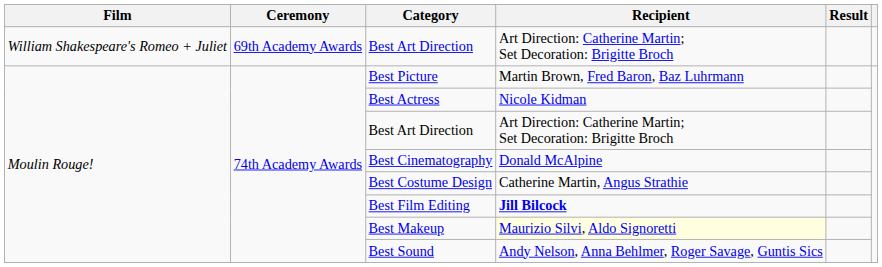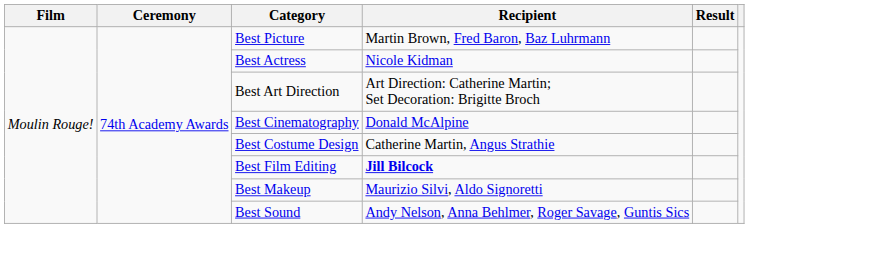 <table class="wikitable">
 <tr>
 <th scope="col">Film</th>
 <th scope="col">Ceremony</th>
 <th scope="col">Category</th>
 <th scope="col">Recipient</th>
 <th scope="col">Result</th>
 <th scope="col"></th>
-</tr>
-<tr>
-<td><em>William Shakespeare's Romeo + Juliet</em></td>
-<td><a href='#'>69th Academy Awards</a></td>
-<td><a href='#'>Best Art Direction</a></td>
-<td>Art Direction: <a href='#'>Catherine Martin</a>; <br> Set Decoration: <a href='#'>Brigitte Broch</a></td>
-<td></td>
-<td></td>
 </tr>
 <tr>
 <td rowspan="8"><em>Moulin Rouge!</em></td>
 <td rowspan="8"><a href='#'>74th Academy Awards</a></td>
 <td><a href='#'>Best Picture</a></td>
 <td>Martin Brown, <a href='#'>Fred Baron</a>, <a href='#'>Baz Luhrmann</a></td>
 <td></td>
 <td rowspan="8"></td>
 </tr>
 <tr>
 <td><a href='#'>Best Actress</a></td>
 <td><a href='#'>Nicole Kidman</a></td>
 <td></td>
 </tr>
 <tr>
 <td>Best Art Direction</td>
 <td>Art Direction: Catherine Martin; <br> Set Decoration: Brigitte Broch</td>
 <td></td>
 </tr>
 <tr>
 <td><a href='#'>Best Cinematography</a></td>
 <td><a href='#'>Donald McAlpine</a></td>
 <td></td>
 </tr>
 <tr>
 <td><a href='#'>Best Costume Design</a></td>
 <td>Catherine Martin, <a href='#'>Angus Strathie</a></td>
 <td></td>
 </tr>
 <tr>
 <td><a href='#'>Best Film Editing</a></td>
 <td><strong><a href='#'>Jill Bilcock</a></strong></td>
 <td></td>
 </tr>
 <tr>
 <td><a href='#'>Best Makeup</a></td>
-<td style="background: lightyellow;"><a href='#'>Maurizio Silvi</a>, <a href='#'>Aldo Signoretti</a></td>
+<td><a href='#'>Maurizio Silvi</a>, <a href='#'>Aldo Signoretti</a></td>
 <td></td>
 </tr>
 <tr>
 <td><a href='#'>Best Sound</a></td>
 <td><a href='#'>Andy Nelson</a>, <a href='#'>Anna Behlmer</a>, <a href='#'>Roger Savage</a>, <a href='#'>Guntis Sics</a></td>
 <td></td>
 </tr>
 </table>
